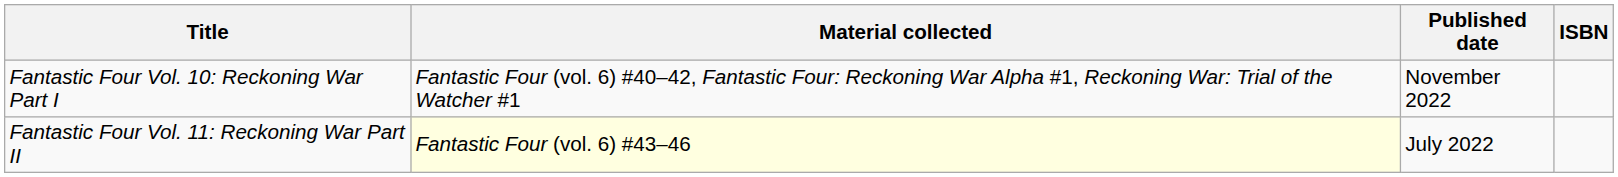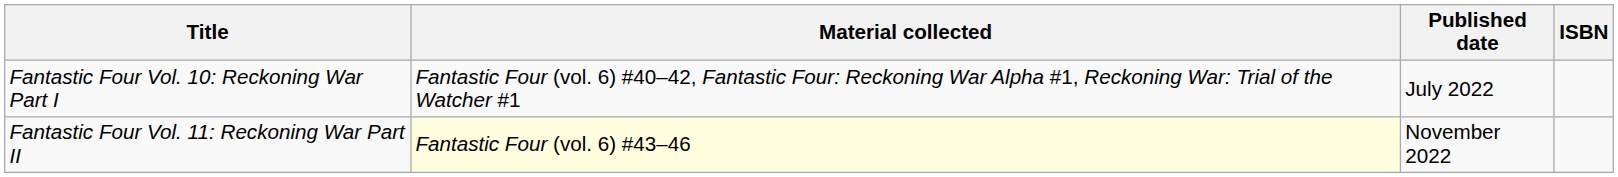 <table class="wikitable">
 <tr>
 <th>Title</th>
 <th>Material collected</th>
 <th>Published date</th>
 <th>ISBN</th>
 </tr>
 <tr>
 <td><em>Fantastic Four Vol. 10: Reckoning War Part I</em></td>
 <td><em>Fantastic Four</em> (vol. 6) #40–42, <em>Fantastic Four: Reckoning War Alpha</em> #1, <em>Reckoning War: Trial of the Watcher</em> #1</td>
-<td>November 2022</td>
+<td>July 2022</td>
 <td></td>
 </tr>
 <tr>
 <td><em>Fantastic Four Vol. 11: Reckoning War Part II</em></td>
 <td style="background: lightyellow;"><em>Fantastic Four</em> (vol. 6) #43–46</td>
-<td>July 2022</td>
+<td>November 2022</td>
 <td></td>
 </tr>
 </table>
